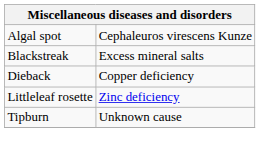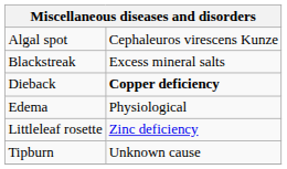 <table class="wikitable" style="clear">
 <tr>
 <th colspan=2><strong>Miscellaneous diseases and disorders</strong><br></th>
 </tr>
 <tr>
 <td>Algal spot</td>
 <td>Cephaleuros virescens Kunze</td>
 </tr>
 <tr>
 <td>Blackstreak</td>
 <td>Excess mineral salts</td>
 </tr>
 <tr>
 <td>Dieback</td>
-<td>Copper deficiency</td>
+<td><strong>Copper deficiency</strong></td>
+</tr>
+<tr>
+<td>Edema</td>
+<td>Physiological</td>
 </tr>
 <tr>
 <td>Littleleaf rosette</td>
 <td><a href='#'>Zinc deficiency</a></td>
 </tr>
 <tr>
 <td>Tipburn</td>
 <td>Unknown cause</td>
 </tr>
 <tr>
 </tr>
 </table>
